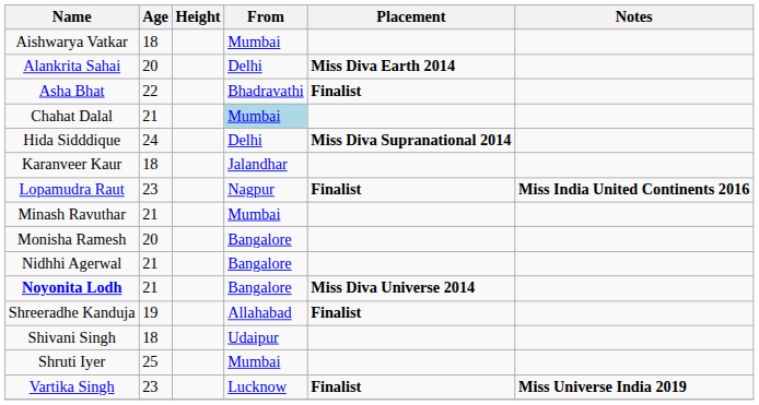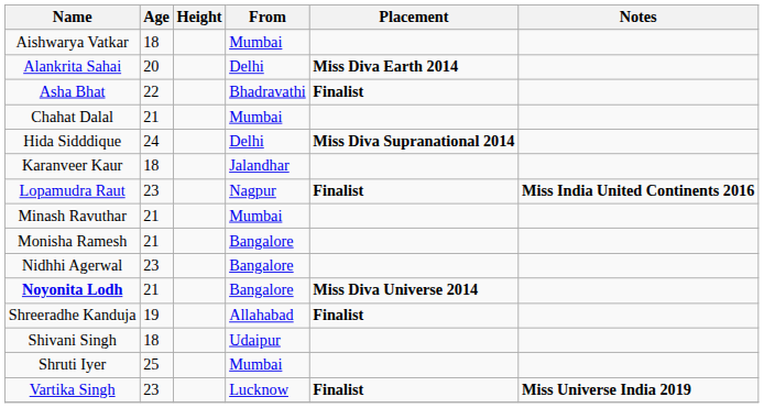 <table class="sortable wikitable">
 <tr style="background:#ccc;">
 <th>Name</th>
 <th>Age</th>
 <th>Height</th>
 <th>From</th>
 <th>Placement</th>
 <th>Notes</th>
 </tr>
 <tr>
 <td style="text-align:center;">Aishwarya Vatkar</td>
 <td>18</td>
 <td></td>
 <td><a href='#'>Mumbai</a></td>
 <td></td>
 <td></td>
 </tr>
 <tr>
 <td style="text-align:center;"><a href='#'>Alankrita Sahai</a></td>
 <td>20</td>
 <td></td>
 <td><a href='#'>Delhi</a></td>
 <td><strong>Miss Diva Earth 2014</strong></td>
 <td></td>
 </tr>
 <tr>
 <td style="text-align:center;"><a href='#'>Asha Bhat</a></td>
 <td>22</td>
 <td></td>
 <td><a href='#'>Bhadravathi</a></td>
 <td><strong>Finalist</strong></td>
 <td></td>
 </tr>
 <tr>
 <td style="text-align:center;">Chahat Dalal</td>
 <td>21</td>
 <td></td>
-<td style="background: lightblue;"><a href='#'>Mumbai</a></td>
+<td><a href='#'>Mumbai</a></td>
 <td></td>
 <td></td>
 </tr>
 <tr>
 <td style="text-align:center;">Hida Sidddique</td>
 <td>24</td>
 <td></td>
 <td><a href='#'>Delhi</a></td>
 <td><strong>Miss Diva Supranational 2014</strong></td>
 <td></td>
 </tr>
 <tr>
 <td style="text-align:center;">Karanveer Kaur</td>
 <td>18</td>
 <td></td>
 <td><a href='#'>Jalandhar</a></td>
 <td></td>
 <td></td>
 </tr>
 <tr>
 <td style="text-align:center;"><a href='#'>Lopamudra Raut</a></td>
 <td>23</td>
 <td></td>
 <td><a href='#'>Nagpur</a></td>
 <td><strong>Finalist</strong></td>
 <td><strong>Miss India United Continents 2016</strong></td>
 </tr>
 <tr>
 <td style="text-align:center;">Minash Ravuthar</td>
 <td>21</td>
 <td></td>
 <td><a href='#'>Mumbai</a></td>
 <td></td>
 <td></td>
 </tr>
 <tr>
 <td style="text-align:center;">Monisha Ramesh</td>
-<td>20</td>
+<td>21</td>
 <td></td>
 <td><a href='#'>Bangalore</a></td>
 <td></td>
 <td></td>
 </tr>
 <tr>
 <td style="text-align:center;">Nidhhi Agerwal</td>
-<td>21</td>
+<td>23</td>
 <td></td>
 <td><a href='#'>Bangalore</a></td>
 <td></td>
 <td></td>
 </tr>
 <tr>
 <td style="text-align:center;"><strong><a href='#'>Noyonita Lodh</a></strong></td>
 <td>21</td>
 <td></td>
 <td><a href='#'>Bangalore</a></td>
 <td><strong>Miss Diva Universe 2014</strong></td>
 <td></td>
 </tr>
 <tr>
 <td style="text-align:center;">Shreeradhe Kanduja</td>
 <td>19</td>
 <td></td>
 <td><a href='#'>Allahabad</a></td>
 <td><strong>Finalist</strong></td>
 <td></td>
 </tr>
 <tr>
 <td style="text-align:center;">Shivani Singh</td>
 <td>18</td>
 <td></td>
 <td><a href='#'>Udaipur</a></td>
 <td></td>
 </tr>
 <tr>
 <td style="text-align:center;">Shruti Iyer</td>
 <td>25</td>
 <td></td>
 <td><a href='#'>Mumbai</a></td>
 <td></td>
 <td></td>
 </tr>
 <tr>
 <td style="text-align:center;"><a href='#'>Vartika Singh</a></td>
 <td>23</td>
 <td></td>
 <td><a href='#'>Lucknow</a></td>
 <td><strong>Finalist</strong></td>
 <td><strong>Miss Universe India 2019</strong></td>
 </tr>
 <tr>
 </tr>
 </table>
